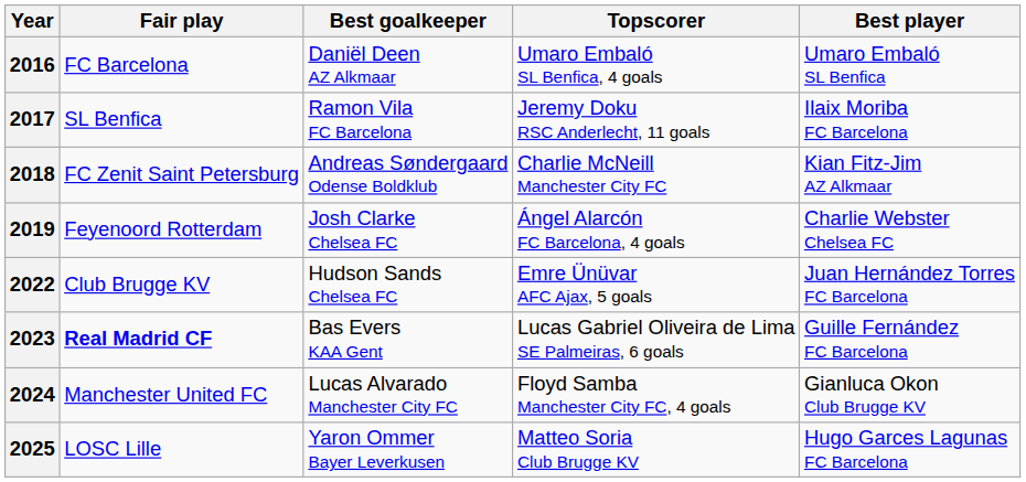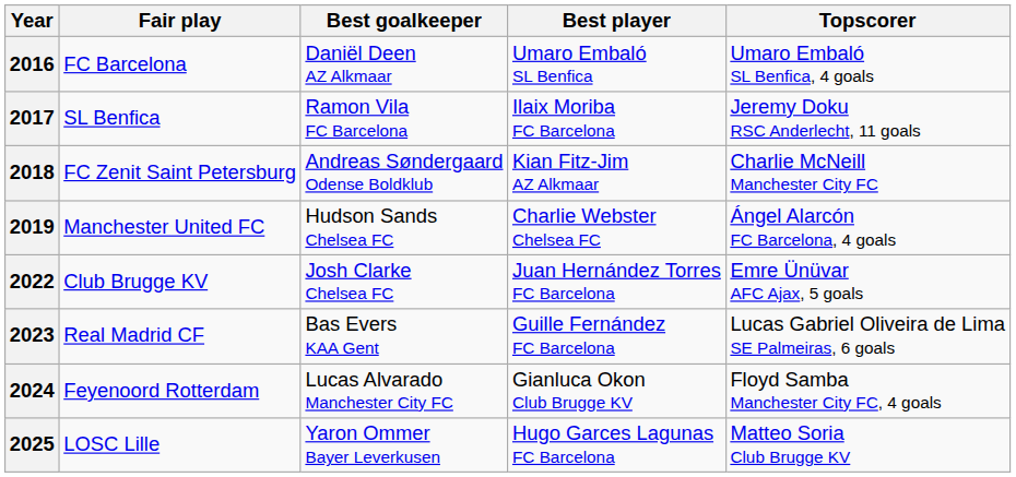 <table class="wikitable sortable plainrowheaders">
 <tr>
 <th scope="col">Year</th>
 <th scope="col">Fair play</th>
 <th scope="col">Best goalkeeper</th>
+<th scope="col">Best player</th>
 <th scope="col">Topscorer</th>
-<th scope="col">Best player</th>
 </tr>
 <tr>
 <th scope="row">2016</th>
 <td> <a href='#'>FC Barcelona</a></td>
 <td> <a href='#'>Daniël Deen</a> <br> <small><a href='#'>AZ Alkmaar</a></small></td>
+<td> <a href='#'>Umaro Embaló</a> <br> <small><a href='#'>SL Benfica</a></small></td>
 <td> <a href='#'>Umaro Embaló</a> <br> <small><a href='#'>SL Benfica</a>, 4 goals</small></td>
-<td> <a href='#'>Umaro Embaló</a> <br> <small><a href='#'>SL Benfica</a></small></td>
 </tr>
 <tr>
 <th scope="row">2017</th>
 <td> <a href='#'>SL Benfica</a></td>
 <td> <a href='#'>Ramon Vila</a> <br> <small><a href='#'>FC Barcelona</a></small></td>
+<td> <a href='#'>Ilaix Moriba</a> <br> <small><a href='#'>FC Barcelona</a></small></td>
 <td> <a href='#'>Jeremy Doku</a> <br> <small><a href='#'>RSC Anderlecht</a>, 11 goals</small></td>
-<td> <a href='#'>Ilaix Moriba</a> <br> <small><a href='#'>FC Barcelona</a></small></td>
 </tr>
 <tr>
 <th scope="row">2018</th>
 <td> <a href='#'>FC Zenit Saint Petersburg</a></td>
 <td> <a href='#'>Andreas Søndergaard</a> <br> <small><a href='#'>Odense Boldklub</a></small></td>
+<td> <a href='#'>Kian Fitz-Jim</a> <br> <small><a href='#'>AZ Alkmaar</a></small></td>
 <td> <a href='#'>Charlie McNeill</a> <br> <small><a href='#'>Manchester City FC</a></small></td>
-<td> <a href='#'>Kian Fitz-Jim</a> <br> <small><a href='#'>AZ Alkmaar</a></small></td>
 </tr>
 <tr>
 <th scope="row">2019</th>
-<td> <a href='#'>Feyenoord Rotterdam</a></td>
-<td> <a href='#'>Josh Clarke</a> <br> <small><a href='#'>Chelsea FC</a></small></td>
+<td> <a href='#'>Manchester United FC</a></td>
+<td> Hudson Sands <br> <small><a href='#'>Chelsea FC</a></small></td>
+<td> <a href='#'>Charlie Webster</a> <br> <small><a href='#'>Chelsea FC</a></small></td>
 <td> <a href='#'>Ángel Alarcón</a> <br> <small><a href='#'>FC Barcelona</a>, 4 goals</small></td>
-<td> <a href='#'>Charlie Webster</a> <br> <small><a href='#'>Chelsea FC</a></small></td>
 </tr>
 <tr>
 <th scope="row">2022</th>
 <td> <a href='#'>Club Brugge KV</a></td>
-<td> Hudson Sands <br> <small><a href='#'>Chelsea FC</a></small></td>
+<td> <a href='#'>Josh Clarke</a> <br> <small><a href='#'>Chelsea FC</a></small></td>
+<td> <a href='#'>Juan Hernández Torres</a> <br> <small><a href='#'>FC Barcelona</a></small></td>
 <td> <a href='#'>Emre Ünüvar</a> <br> <small><a href='#'>AFC Ajax</a>, 5 goals</small></td>
-<td> <a href='#'>Juan Hernández Torres</a> <br> <small><a href='#'>FC Barcelona</a></small></td>
 </tr>
 <tr>
 <th scope="row">2023</th>
-<td><strong> <a href='#'>Real Madrid CF</a></strong></td>
+<td> <a href='#'>Real Madrid CF</a></td>
 <td> Bas Evers <br> <small><a href='#'>KAA Gent</a></small></td>
+<td> <a href='#'>Guille Fernández</a> <br> <small><a href='#'>FC Barcelona</a></small></td>
 <td> Lucas Gabriel Oliveira de Lima <br> <small><a href='#'>SE Palmeiras</a>, 6 goals</small></td>
-<td> <a href='#'>Guille Fernández</a> <br> <small><a href='#'>FC Barcelona</a></small></td>
 </tr>
 <tr>
 <th scope="row">2024</th>
-<td> <a href='#'>Manchester United FC</a></td>
+<td> <a href='#'>Feyenoord Rotterdam</a></td>
 <td> Lucas Alvarado <br> <small><a href='#'>Manchester City FC</a></small></td>
+<td> Gianluca Okon <br> <small><a href='#'>Club Brugge KV</a></small></td>
 <td> Floyd Samba <br> <small><a href='#'>Manchester City FC</a>, 4 goals</small></td>
-<td> Gianluca Okon <br> <small><a href='#'>Club Brugge KV</a></small></td>
 </tr>
 <tr>
 <th scope="row">2025</th>
 <td> <a href='#'>LOSC Lille</a></td>
 <td> <a href='#'>Yaron Ommer</a> <br> <small><a href='#'>Bayer Leverkusen</a></small></td>
+<td> <a href='#'>Hugo Garces Lagunas</a> <br> <small><a href='#'>FC Barcelona</a></small></td>
 <td> <a href='#'>Matteo Soria</a> <br> <small><a href='#'>Club Brugge KV</a></small></td>
-<td> <a href='#'>Hugo Garces Lagunas</a> <br> <small><a href='#'>FC Barcelona</a></small></td>
 </tr>
 </table>
